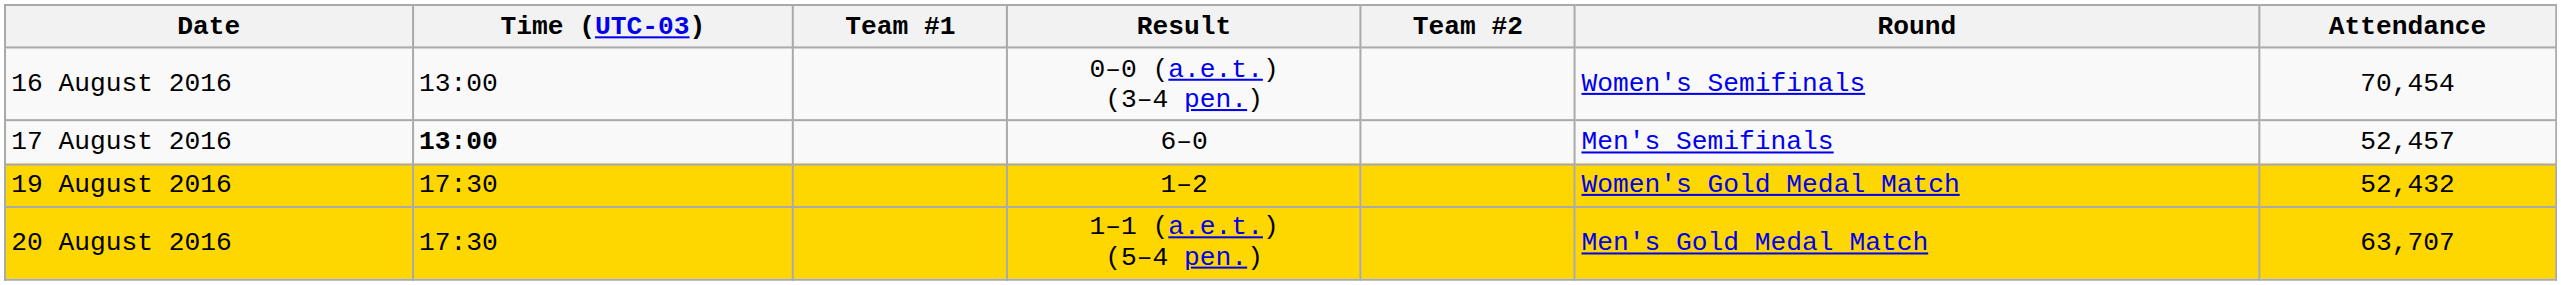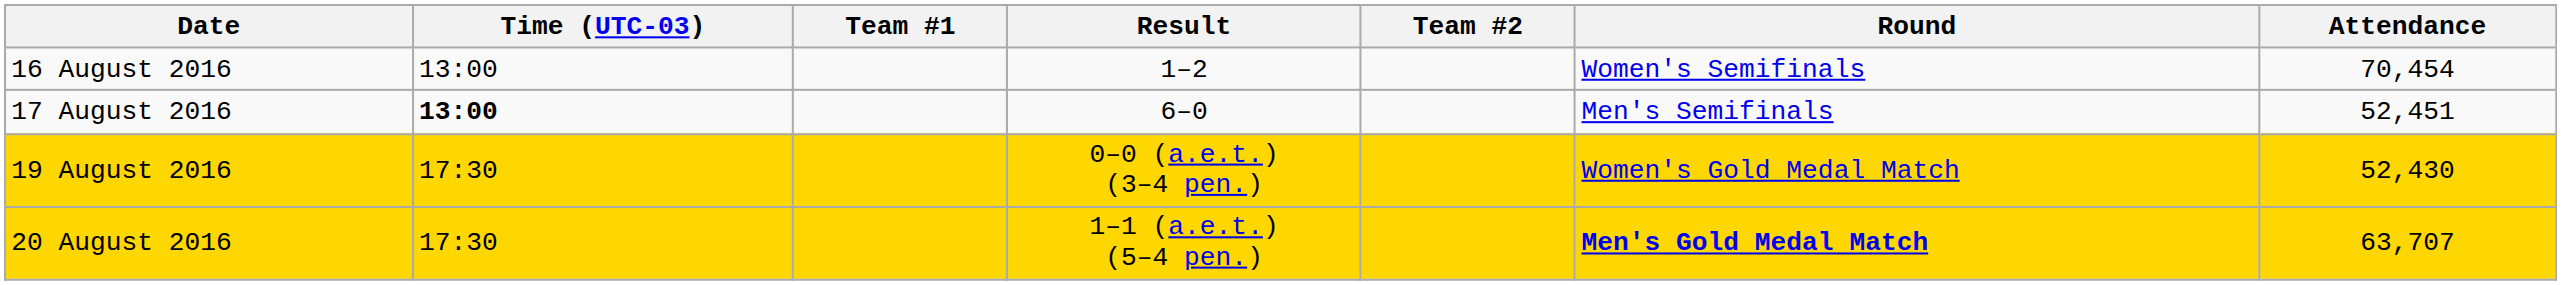 <table class="wikitable" style="text-align:left; width:100%;">
 <tr>
 <th>Date</th>
 <th>Time (<a href='#'>UTC-03</a>)</th>
 <th>Team #1</th>
 <th>Result</th>
 <th>Team #2</th>
 <th>Round</th>
 <th>Attendance</th>
 </tr>
 <tr>
 <td>16 August 2016</td>
 <td>13:00</td>
 <td></td>
-<td style="text-align:center;">0–0 (<a href='#'>a.e.t.</a>)<br>(3–4 <a href='#'>pen.</a>)</td>
+<td style="text-align:center;">1–2</td>
 <td><strong></strong></td>
 <td><a href='#'>Women's Semifinals</a></td>
 <td style="text-align:center;">70,454</td>
 </tr>
 <tr>
 <td>17 August 2016</td>
 <td><strong>13:00</strong></td>
 <td><strong></strong></td>
 <td style="text-align:center;">6–0</td>
 <td></td>
 <td><a href='#'>Men's Semifinals</a></td>
-<td style="text-align:center;">52,457</td>
+<td style="text-align:center;">52,451</td>
 </tr>
 <tr bgcolor=gold>
 <td>19 August 2016</td>
 <td>17:30</td>
 <td></td>
-<td style="text-align:center;">1–2</td>
+<td style="text-align:center;">0–0 (<a href='#'>a.e.t.</a>)<br>(3–4 <a href='#'>pen.</a>)</td>
 <td><strong></strong></td>
 <td><a href='#'>Women's Gold Medal Match</a></td>
-<td style="text-align:center;">52,432</td>
+<td style="text-align:center;">52,430</td>
 </tr>
 <tr bgcolor=gold>
 <td>20 August 2016</td>
 <td>17:30</td>
 <td><strong></strong></td>
 <td style="text-align:center;">1–1 (<a href='#'>a.e.t.</a>)<br>(5–4 <a href='#'>pen.</a>)</td>
 <td></td>
-<td><a href='#'>Men's Gold Medal Match</a></td>
+<td><strong><a href='#'>Men's Gold Medal Match</a></strong></td>
 <td style="text-align:center;">63,707</td>
 </tr>
 </table>
